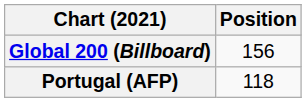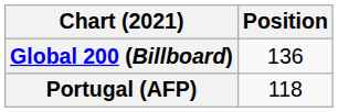 <table class="wikitable plainrowheaders" style="text-align:center">
 <tr>
 <th scope="col">Chart (2021)</th>
 <th scope="col">Position</th>
 </tr>
 <tr>
 <th scope="row"><a href='#'>Global 200</a> (<em>Billboard</em>)</th>
-<td>156</td>
+<td>136</td>
 </tr>
 <tr>
 <th scope="row">Portugal (AFP)</th>
 <td>118</td>
 </tr>
 </table>
